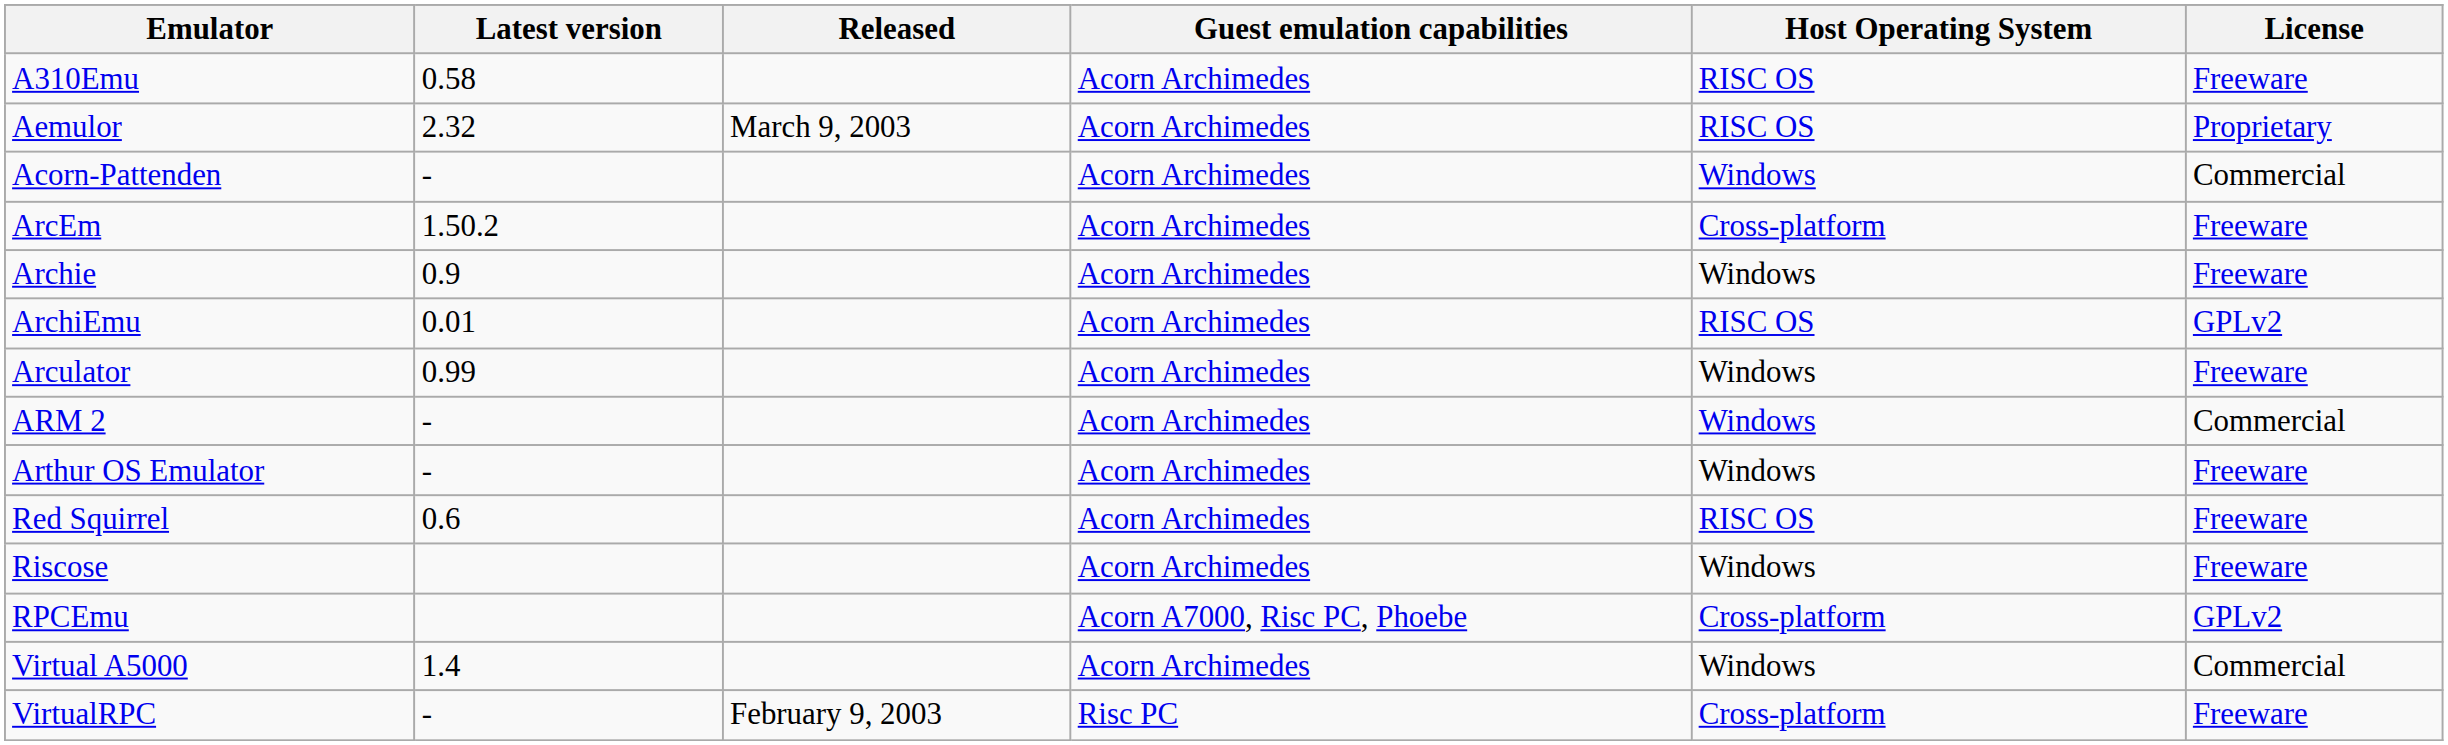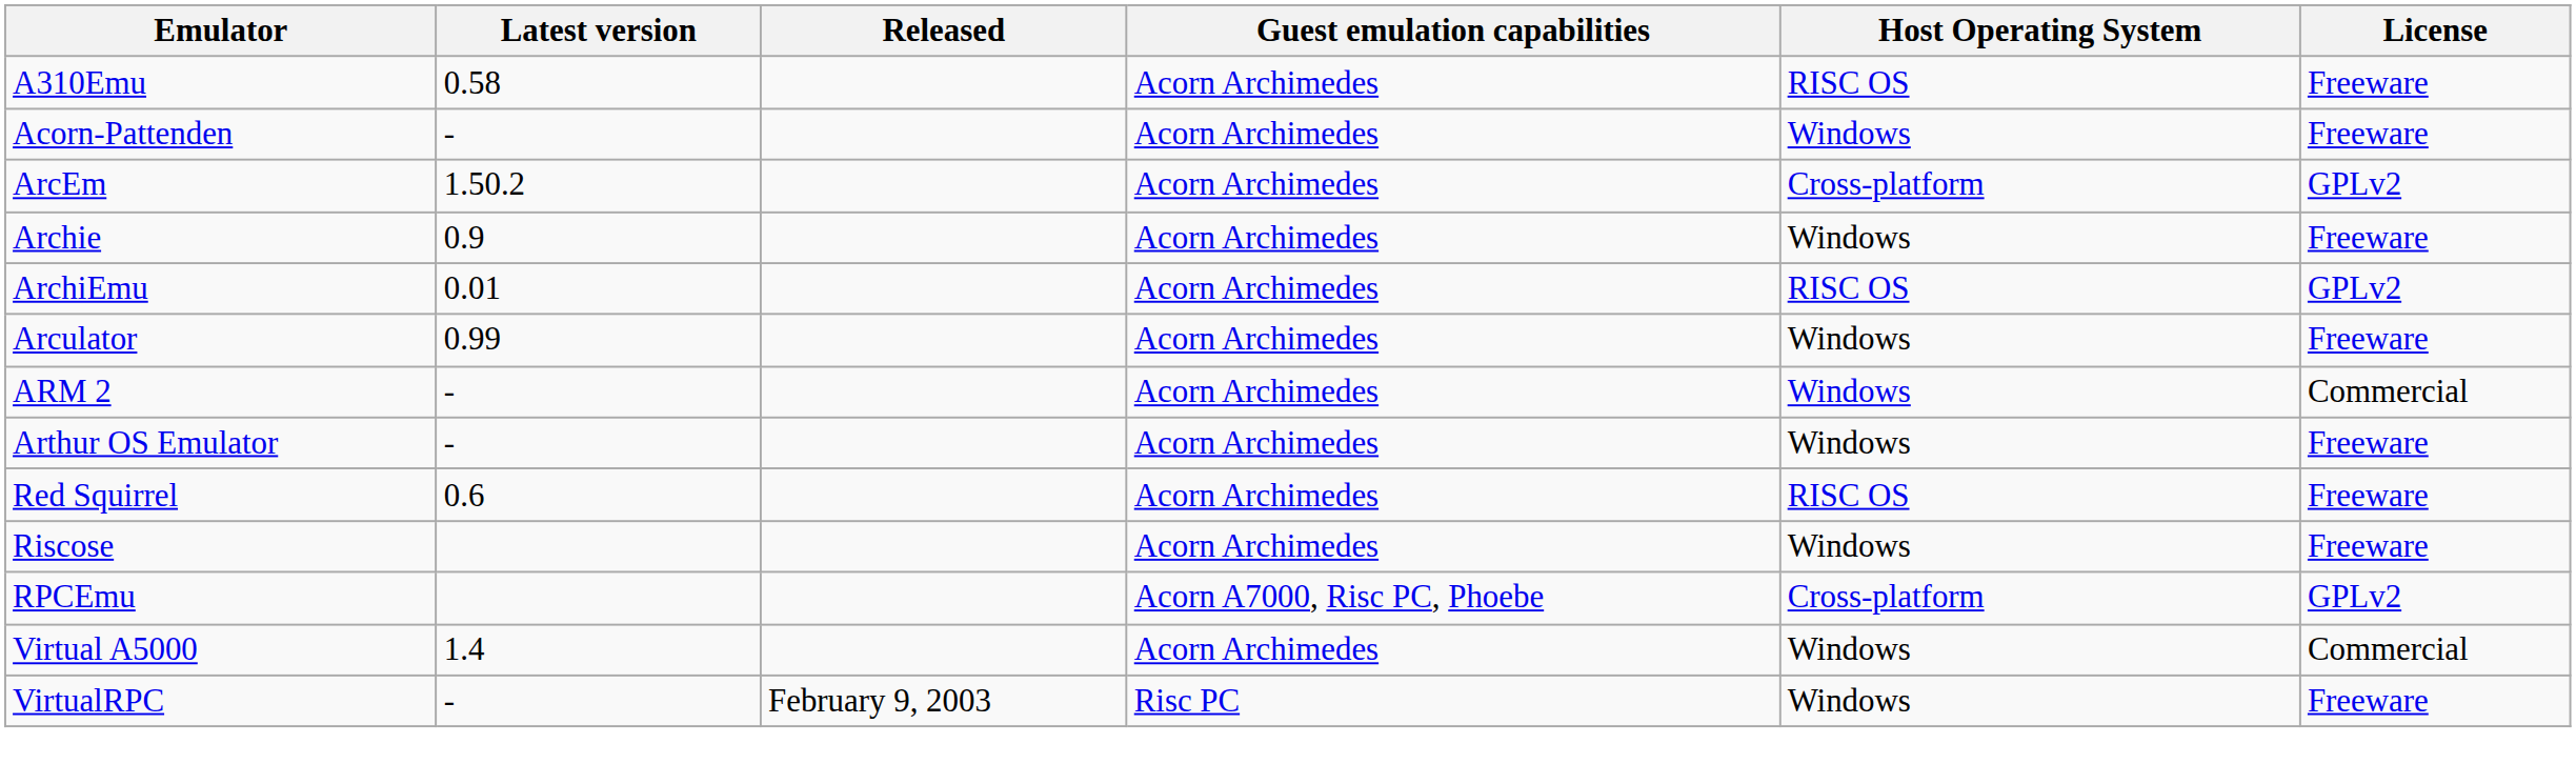 <table class="wikitable sortable" style="width:100%">
 <tr>
 <th>Emulator</th>
 <th>Latest version</th>
 <th>Released</th>
 <th>Guest emulation capabilities</th>
 <th>Host Operating System</th>
 <th>License</th>
 </tr>
 <tr>
 <td><a href='#'>A310Emu</a></td>
 <td>0.58</td>
 <td></td>
 <td><a href='#'>Acorn Archimedes</a></td>
 <td><a href='#'>RISC OS</a></td>
 <td><a href='#'>Freeware</a></td>
 </tr>
 <tr>
-<td><a href='#'>Aemulor</a></td>
-<td>2.32</td>
-<td>March 9, 2003</td>
-<td><a href='#'>Acorn Archimedes</a></td>
-<td><a href='#'>RISC OS</a></td>
-<td><a href='#'>Proprietary</a></td>
-</tr>
-<tr>
 <td><a href='#'>Acorn-Pattenden</a></td>
 <td>-</td>
 <td></td>
 <td><a href='#'>Acorn Archimedes</a></td>
 <td><a href='#'>Windows</a></td>
-<td>Commercial</td>
+<td><a href='#'>Freeware</a></td>
 </tr>
 <tr>
 <td><a href='#'>ArcEm</a></td>
 <td>1.50.2</td>
 <td></td>
 <td><a href='#'>Acorn Archimedes</a></td>
 <td><a href='#'>Cross-platform</a></td>
-<td><a href='#'>Freeware</a></td>
+<td><a href='#'>GPLv2</a></td>
 </tr>
 <tr>
 <td><a href='#'>Archie</a></td>
 <td>0.9</td>
 <td></td>
 <td><a href='#'>Acorn Archimedes</a></td>
 <td>Windows</td>
 <td><a href='#'>Freeware</a></td>
 </tr>
 <tr>
 <td><a href='#'>ArchiEmu</a></td>
 <td>0.01</td>
 <td></td>
 <td><a href='#'>Acorn Archimedes</a></td>
 <td><a href='#'>RISC OS</a></td>
 <td><a href='#'>GPLv2</a></td>
 </tr>
 <tr>
 <td><a href='#'>Arculator</a></td>
 <td>0.99</td>
 <td></td>
 <td><a href='#'>Acorn Archimedes</a></td>
 <td>Windows</td>
 <td><a href='#'>Freeware</a></td>
 </tr>
 <tr>
 <td><a href='#'>ARM 2</a></td>
 <td>-</td>
 <td></td>
 <td><a href='#'>Acorn Archimedes</a></td>
 <td><a href='#'>Windows</a></td>
 <td>Commercial</td>
 </tr>
 <tr>
 <td><a href='#'>Arthur OS Emulator</a></td>
 <td>-</td>
 <td></td>
 <td><a href='#'>Acorn Archimedes</a></td>
 <td>Windows</td>
 <td><a href='#'>Freeware</a></td>
 </tr>
 <tr>
 <td><a href='#'>Red Squirrel</a></td>
 <td>0.6</td>
 <td></td>
 <td><a href='#'>Acorn Archimedes</a></td>
 <td><a href='#'>RISC OS</a></td>
 <td><a href='#'>Freeware</a></td>
 </tr>
 <tr>
 <td><a href='#'>Riscose</a></td>
 <td></td>
 <td></td>
 <td><a href='#'>Acorn Archimedes</a></td>
 <td>Windows</td>
 <td><a href='#'>Freeware</a></td>
 </tr>
 <tr>
 <td><a href='#'>RPCEmu</a></td>
 <td></td>
 <td></td>
 <td><a href='#'>Acorn A7000</a>, <a href='#'>Risc PC</a>, <a href='#'>Phoebe</a></td>
 <td><a href='#'>Cross-platform</a></td>
 <td><a href='#'>GPLv2</a></td>
 </tr>
 <tr>
 <td><a href='#'>Virtual A5000</a></td>
 <td>1.4</td>
 <td></td>
 <td><a href='#'>Acorn Archimedes</a></td>
 <td>Windows</td>
 <td>Commercial</td>
 </tr>
 <tr>
 <td><a href='#'>VirtualRPC</a></td>
 <td>-</td>
 <td>February 9, 2003</td>
 <td><a href='#'>Risc PC</a></td>
-<td><a href='#'>Cross-platform</a></td>
+<td>Windows</td>
 <td><a href='#'>Freeware</a></td>
 </tr>
 </table>
